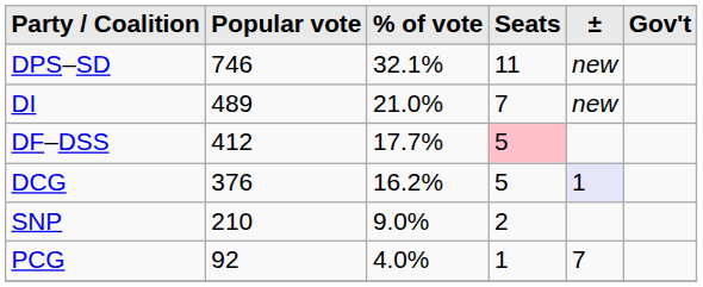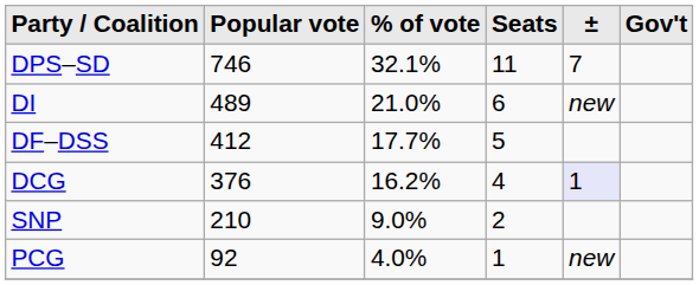 <table class="wikitable">
 <tr>
 <th style="background-color:#E9E9E9">Party / Coalition</th>
 <th style="background-color:#E9E9E9">Popular vote</th>
 <th style="background-color:#E9E9E9">% of vote</th>
 <th style="background-color:#E9E9E9">Seats</th>
 <th style="background-color:#E9E9E9">±</th>
 <th style="background-color:#E9E9E9">Gov't</th>
 </tr>
 <tr>
 <td align="left"><a href='#'>DPS</a>–<a href='#'>SD</a></td>
 <td>746</td>
 <td>32.1%</td>
 <td>11</td>
-<td><em>new</em></td>
+<td>7</td>
 <td></td>
 </tr>
 <tr>
 <td align="left"><a href='#'>DI</a></td>
 <td>489</td>
 <td>21.0%</td>
-<td>7</td>
+<td>6</td>
 <td><em>new</em></td>
 <td></td>
 </tr>
 <tr>
 <td align="left"><a href='#'>DF</a>–<a href='#'>DSS</a></td>
 <td>412</td>
 <td>17.7%</td>
-<td style="background: pink;">5</td>
+<td>5</td>
 <td></td>
 <td></td>
 </tr>
 <tr>
 <td align="left"><a href='#'>DCG</a></td>
 <td>376</td>
 <td>16.2%</td>
-<td>5</td>
+<td>4</td>
 <td style="background: lavender;">1</td>
 <td></td>
 </tr>
 <tr>
 <td align="left"><a href='#'>SNP</a></td>
 <td>210</td>
 <td>9.0%</td>
 <td>2</td>
 <td></td>
 <td></td>
 </tr>
 <tr>
 <td align="left"><a href='#'>PCG</a></td>
 <td>92</td>
 <td>4.0%</td>
 <td>1</td>
-<td>7</td>
+<td><em>new</em></td>
 <td></td>
 </tr>
 <tr>
 </tr>
 </table>
